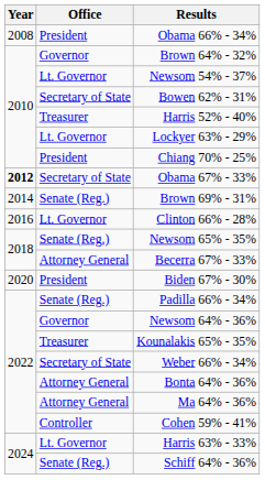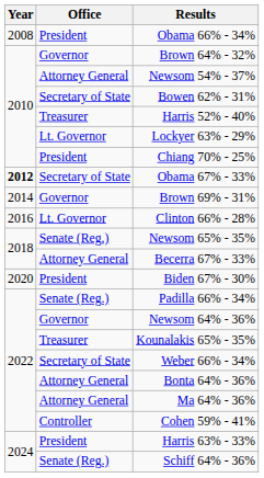 <table class=wikitable>
 <tr>
 <th>Year</th>
 <th>Office</th>
 <th>Results</th>
 </tr>
 <tr>
 <td>2008</td>
 <td><a href='#'>President</a></td>
 <td align="right" ><a href='#'>Obama</a> 66% - 34%</td>
 </tr>
 <tr>
 <td rowspan=6>2010</td>
 <td><a href='#'>Governor</a></td>
 <td align="right" ><a href='#'>Brown</a> 64% - 32%</td>
 </tr>
 <tr>
-<td><a href='#'>Lt. Governor</a></td>
+<td><a href='#'>Attorney General</a></td>
 <td align="right" ><a href='#'>Newsom</a> 54% - 37%</td>
 </tr>
 <tr>
 <td><a href='#'>Secretary of State</a></td>
 <td align="right" ><a href='#'>Bowen</a> 62% - 31%</td>
 </tr>
 <tr>
 <td><a href='#'>Treasurer</a></td>
 <td align="right" ><a href='#'>Harris</a> 52% - 40%</td>
 </tr>
 <tr>
 <td><a href='#'>Lt. Governor</a></td>
 <td align="right" ><a href='#'>Lockyer</a> 63% - 29%</td>
 </tr>
 <tr>
 <td><a href='#'>President</a></td>
 <td align="right" ><a href='#'>Chiang</a> 70% - 25%</td>
 </tr>
 <tr>
 <td><strong>2012</strong></td>
 <td><a href='#'>Secretary of State</a></td>
 <td align="right" ><a href='#'>Obama</a> 67% - 33%</td>
 </tr>
 <tr>
 <td>2014</td>
-<td><a href='#'>Senate (Reg.)</a></td>
+<td><a href='#'>Governor</a></td>
 <td align="right" ><a href='#'>Brown</a> 69% - 31%</td>
 </tr>
 <tr>
 <td>2016</td>
 <td><a href='#'>Lt. Governor</a></td>
 <td align="right" ><a href='#'>Clinton</a> 66% - 28%</td>
 </tr>
 <tr>
 <td rowspan=2>2018</td>
 <td><a href='#'>Senate (Reg.)</a></td>
 <td align="right" ><a href='#'>Newsom</a> 65% - 35%</td>
 </tr>
 <tr>
 <td><a href='#'>Attorney General</a></td>
 <td align="right" ><a href='#'>Becerra</a> 67% - 33%</td>
 </tr>
 <tr>
 <td>2020</td>
 <td><a href='#'>President</a></td>
 <td align="right" ><a href='#'>Biden</a> 67% - 30%</td>
 </tr>
 <tr>
 <td rowspan=7>2022</td>
 <td><a href='#'>Senate (Reg.)</a></td>
 <td align="right" ><a href='#'>Padilla</a> 66% - 34%</td>
 </tr>
 <tr>
 <td><a href='#'>Governor</a></td>
 <td align="right" ><a href='#'>Newsom</a> 64% - 36%</td>
 </tr>
 <tr>
 <td><a href='#'>Treasurer</a></td>
 <td align="right" ><a href='#'>Kounalakis</a> 65% - 35%</td>
 </tr>
 <tr>
 <td><a href='#'>Secretary of State</a></td>
 <td align="right" ><a href='#'>Weber</a> 66% - 34%</td>
 </tr>
 <tr>
 <td><a href='#'>Attorney General</a></td>
 <td align="right" ><a href='#'>Bonta</a> 64% - 36%</td>
 </tr>
 <tr>
 <td><a href='#'>Attorney General</a></td>
 <td align="right" ><a href='#'>Ma</a> 64% - 36%</td>
 </tr>
 <tr>
 <td><a href='#'>Controller</a></td>
 <td align="right" ><a href='#'>Cohen</a> 59% - 41%</td>
 </tr>
 <tr>
 <td rowspan=2>2024</td>
-<td><a href='#'>Lt. Governor</a></td>
+<td><a href='#'>President</a></td>
 <td align="right" ><a href='#'>Harris</a> 63% - 33%</td>
 </tr>
 <tr>
 <td><a href='#'>Senate (Reg.)</a></td>
 <td align="right" ><a href='#'>Schiff</a> 64% - 36%</td>
 </tr>
 </table>
